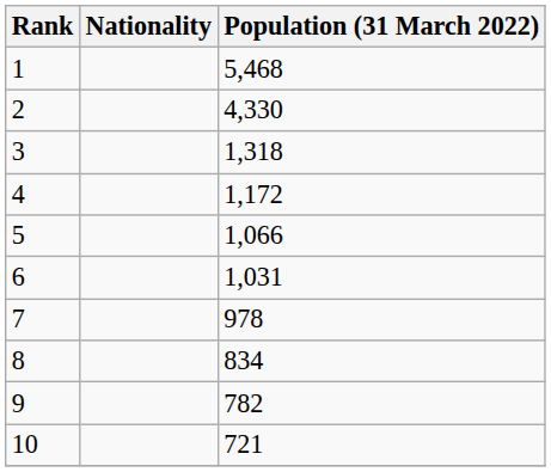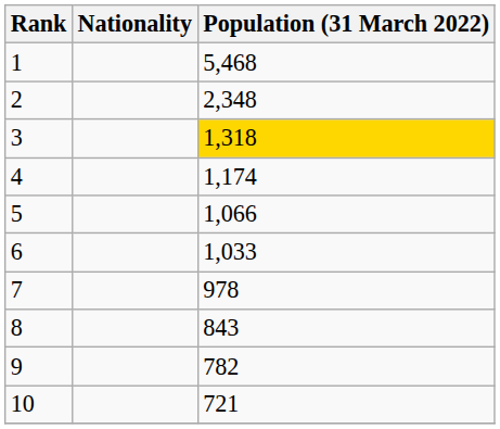 <table class="wikitable">
 <tr>
 <th>Rank</th>
 <th>Nationality</th>
 <th>Population (31 March 2022)</th>
 </tr>
 <tr>
 <td>1</td>
 <td></td>
 <td>5,468</td>
 </tr>
 <tr>
 <td>2</td>
 <td></td>
-<td>4,330</td>
+<td>2,348</td>
 </tr>
 <tr>
 <td>3</td>
 <td></td>
-<td>1,318</td>
+<td style="background: gold;">1,318</td>
 </tr>
 <tr>
 <td>4</td>
 <td></td>
-<td>1,172</td>
+<td>1,174</td>
 </tr>
 <tr>
 <td>5</td>
 <td></td>
 <td>1,066</td>
 </tr>
 <tr>
 <td>6</td>
 <td></td>
-<td>1,031</td>
+<td>1,033</td>
 </tr>
 <tr>
 <td>7</td>
 <td></td>
 <td>978</td>
 </tr>
 <tr>
 <td>8</td>
 <td></td>
-<td>834</td>
+<td>843</td>
 </tr>
 <tr>
 <td>9</td>
 <td></td>
 <td>782</td>
 </tr>
 <tr>
 <td>10</td>
 <td></td>
 <td>721</td>
 </tr>
 <tr>
 </tr>
 </table>
